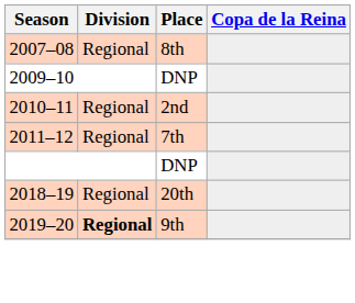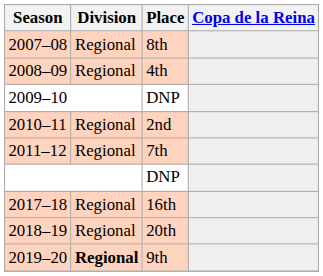 <table class="wikitable">
 <tr style="background:#f0f6fa;">
 <th>Season</th>
 <th>Division</th>
 <th>Place</th>
 <th><a href='#'>Copa de la Reina</a></th>
 </tr>
 <tr>
 <td style="background:#FFD3BD;">2007–08</td>
 <td style="background:#FFD3BD;">Regional</td>
 <td style="background:#FFD3BD;">8th</td>
+<th style="background:#efefef;"></th>
+</tr>
+<tr>
+<td style="background:#FFD3BD;">2008–09</td>
+<td style="background:#FFD3BD;">Regional</td>
+<td style="background:#FFD3BD;">4th</td>
 <th style="background:#efefef;"></th>
 </tr>
 <tr>
 <td style="background:#FFFFFF;" colspan=2>2009–10</td>
 <td style="background:#FFFFFF;">DNP</td>
 <th style="background:#efefef;"></th>
 </tr>
 <tr>
 <td style="background:#FFD3BD;">2010–11</td>
 <td style="background:#FFD3BD;">Regional</td>
 <td style="background:#FFD3BD;">2nd</td>
 <th style="background:#efefef;"></th>
 </tr>
 <tr>
 <td style="background:#FFD3BD;">2011–12</td>
 <td style="background:#FFD3BD;">Regional</td>
 <td style="background:#FFD3BD;">7th</td>
 <th style="background:#efefef;"></th>
 </tr>
 <tr>
 <td style="background:#FFFFFF;" colspan=2></td>
 <td style="background:#FFFFFF;">DNP</td>
 <th style="background:#efefef;"></th>
 </tr>
 <tr>
+<td style="background:#FFD3BD;">2017–18</td>
+<td style="background:#FFD3BD;">Regional</td>
+<td style="background:#FFD3BD;">16th</td>
+<th style="background:#efefef;"></th>
+</tr>
+<tr>
 <td style="background:#FFD3BD;">2018–19</td>
 <td style="background:#FFD3BD;">Regional</td>
 <td style="background:#FFD3BD;">20th</td>
 <th style="background:#efefef;"></th>
 </tr>
 <tr>
 <td style="background:#FFD3BD;">2019–20</td>
 <td style="background:#FFD3BD;"><strong>Regional</strong></td>
 <td style="background:#FFD3BD;">9th</td>
 <th style="background:#efefef;"></th>
 </tr>
 <tr>
 </tr>
 </table>
